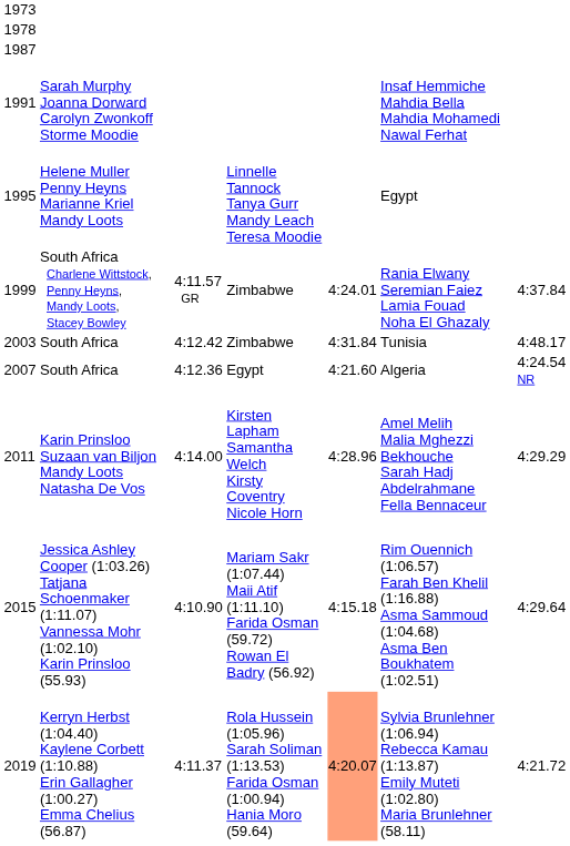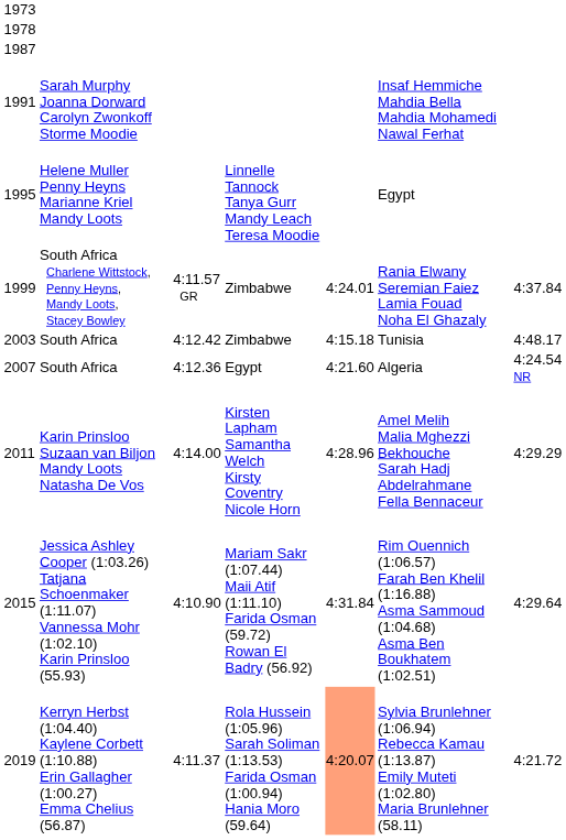 <table>
 <tr>
 <td>1973</td>
 <td valign="top"></td>
 <td></td>
 <td valign="top"></td>
 <td></td>
 <td valign="top"></td>
 <td></td>
 </tr>
 <tr>
 <td>1978</td>
 <td valign="top"></td>
 <td></td>
 <td valign="top"></td>
 <td></td>
 <td valign="top"></td>
 <td></td>
 </tr>
 <tr>
 <td>1987</td>
 <td valign="top"></td>
 <td></td>
 <td valign="top"></td>
 <td></td>
 <td valign="top"></td>
 <td></td>
 </tr>
 <tr>
 <td>1991</td>
 <td valign="top"> <br><a href='#'>Sarah Murphy</a><br><a href='#'>Joanna Dorward</a><br><a href='#'>Carolyn Zwonkoff</a><br><a href='#'>Storme Moodie</a></td>
 <td></td>
 <td valign="top"></td>
 <td></td>
 <td valign="top"> <br><a href='#'>Insaf Hemmiche</a><br><a href='#'>Mahdia Bella</a><br><a href='#'>Mahdia Mohamedi</a><br><a href='#'>Nawal Ferhat</a></td>
 <td></td>
 </tr>
 <tr>
 <td>1995</td>
 <td valign="top"> <br>  <a href='#'>Helene Muller</a>  <br> <a href='#'>Penny Heyns</a>  <br> <a href='#'>Marianne Kriel </a><br> <a href='#'>Mandy Loots</a></td>
 <td></td>
 <td valign="top"> <br><a href='#'>Linnelle Tannock</a> <br>   <a href='#'>Tanya Gurr</a>  <br> <a href='#'>Mandy Leach</a> <br><a href='#'>Teresa Moodie</a></td>
 <td></td>
 <td> Egypt</td>
 <td></td>
 </tr>
 <tr>
 <td>1999</td>
 <td> South Africa <small><br>  <a href='#'>Charlene Wittstock</a>, <br>  <a href='#'>Penny Heyns</a>, <br>  <a href='#'>Mandy Loots</a>, <br>  <a href='#'>Stacey Bowley</a> </small></td>
 <td>4:11.57 <small><br>   GR</small></td>
 <td> Zimbabwe</td>
 <td>4:24.01</td>
 <td valign="top"> <br><a href='#'>Rania Elwany</a>  <br>   <a href='#'>Seremian Faiez</a>  <br> <a href='#'>Lamia Fouad</a>  <br> <a href='#'>Noha El Ghazaly</a></td>
 <td>4:37.84</td>
 </tr>
 <tr>
 <td>2003</td>
 <td> South Africa</td>
 <td>4:12.42</td>
 <td> Zimbabwe</td>
-<td>4:31.84</td>
+<td>4:15.18</td>
 <td> Tunisia</td>
 <td>4:48.17</td>
 </tr>
 <tr>
 <td>2007</td>
 <td> South Africa</td>
 <td>4:12.36</td>
 <td> Egypt</td>
 <td>4:21.60</td>
 <td> Algeria</td>
 <td>4:24.54 <br><small><a href='#'>NR</a></small></td>
 </tr>
 <tr>
 <td>2011</td>
 <td><br><a href='#'>Karin Prinsloo</a><br><a href='#'>Suzaan van Biljon</a> <br><a href='#'>Mandy Loots</a><br><a href='#'>Natasha De Vos</a></td>
 <td>4:14.00</td>
 <td><br><a href='#'>Kirsten Lapham</a><br><a href='#'>Samantha Welch</a> <br><a href='#'>Kirsty Coventry</a><br><a href='#'>Nicole Horn</a></td>
 <td>4:28.96</td>
 <td><br><a href='#'>Amel Melih</a><br><a href='#'>Malia Mghezzi Bekhouche</a> <br><a href='#'>Sarah Hadj Abdelrahmane</a><br><a href='#'>Fella Bennaceur</a></td>
 <td>4:29.29</td>
 </tr>
 <tr>
 <td>2015</td>
 <td><br><a href='#'>Jessica Ashley Cooper</a> (1:03.26)<br><a href='#'>Tatjana Schoenmaker</a> (1:11.07)<br><a href='#'>Vannessa Mohr</a> (1:02.10)<br><a href='#'>Karin Prinsloo</a> (55.93)</td>
 <td>4:10.90</td>
 <td><br><a href='#'>Mariam Sakr</a> (1:07.44)<br><a href='#'>Maii Atif</a> (1:11.10)<br><a href='#'>Farida Osman</a> (59.72)<br><a href='#'>Rowan El Badry</a> (56.92)</td>
-<td>4:15.18</td>
+<td>4:31.84</td>
 <td><br><a href='#'>Rim Ouennich</a> (1:06.57)<br><a href='#'>Farah Ben Khelil</a> (1:16.88)<br><a href='#'>Asma Sammoud</a> (1:04.68)<br><a href='#'>Asma Ben Boukhatem</a> (1:02.51)</td>
 <td>4:29.64</td>
 </tr>
 <tr>
 <td>2019</td>
 <td><br><a href='#'>Kerryn Herbst</a> (1:04.40)<br><a href='#'>Kaylene Corbett</a> (1:10.88)<br><a href='#'>Erin Gallagher</a> (1:00.27)<br><a href='#'>Emma Chelius</a> (56.87)</td>
 <td>4:11.37</td>
 <td><br><a href='#'>Rola Hussein</a> (1:05.96)<br><a href='#'>Sarah Soliman</a> (1:13.53)<br><a href='#'>Farida Osman</a> (1:00.94)<br><a href='#'>Hania Moro</a> (59.64)</td>
 <td style="background: lightsalmon;">4:20.07</td>
 <td><br><a href='#'>Sylvia Brunlehner</a> (1:06.94)<br><a href='#'>Rebecca Kamau</a> (1:13.87)<br><a href='#'>Emily Muteti</a> (1:02.80)<br><a href='#'>Maria Brunlehner</a> (58.11)</td>
 <td>4:21.72</td>
 </tr>
 </table>
